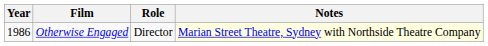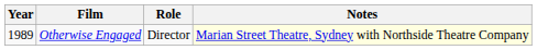 <table class="wikitable">
 <tr>
 <th>Year</th>
 <th>Film</th>
 <th>Role</th>
 <th>Notes</th>
 </tr>
 <tr>
-<td>1986</td>
+<td>1989</td>
 <td><em><a href='#'>Otherwise Engaged</a></em></td>
 <td>Director</td>
 <td style="background: lightyellow;"><a href='#'>Marian Street Theatre, Sydney</a> with Northside Theatre Company</td>
 </tr>
 </table>
